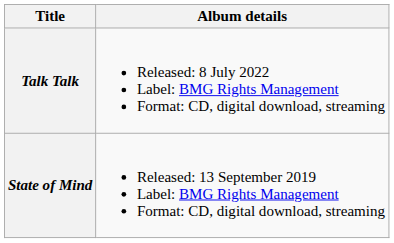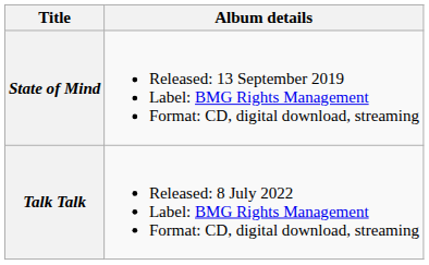 <table class="wikitable plainrowheaders">
 <tr>
 <th>Title</th>
 <th>Album details</th>
 </tr>
 <tr>
+<th scope="row"><em>State of Mind</em></th>
+<td><br><ul><li>Released: 13 September 2019</li><li>Label: <a href='#'>BMG Rights Management</a></li><li>Format: CD, digital download, streaming</li></ul></td>
+</tr>
+<tr>
 <th scope="row"><em>Talk Talk</em></th>
 <td><br><ul><li>Released: 8 July 2022</li><li>Label: <a href='#'>BMG Rights Management</a></li><li>Format: CD, digital download, streaming</li></ul></td>
 </tr>
-<tr>
-<th scope="row"><em>State of Mind</em></th>
-<td><br><ul><li>Released: 13 September 2019</li><li>Label: <a href='#'>BMG Rights Management</a></li><li>Format: CD, digital download, streaming</li></ul></td>
-</tr>
 </table>
